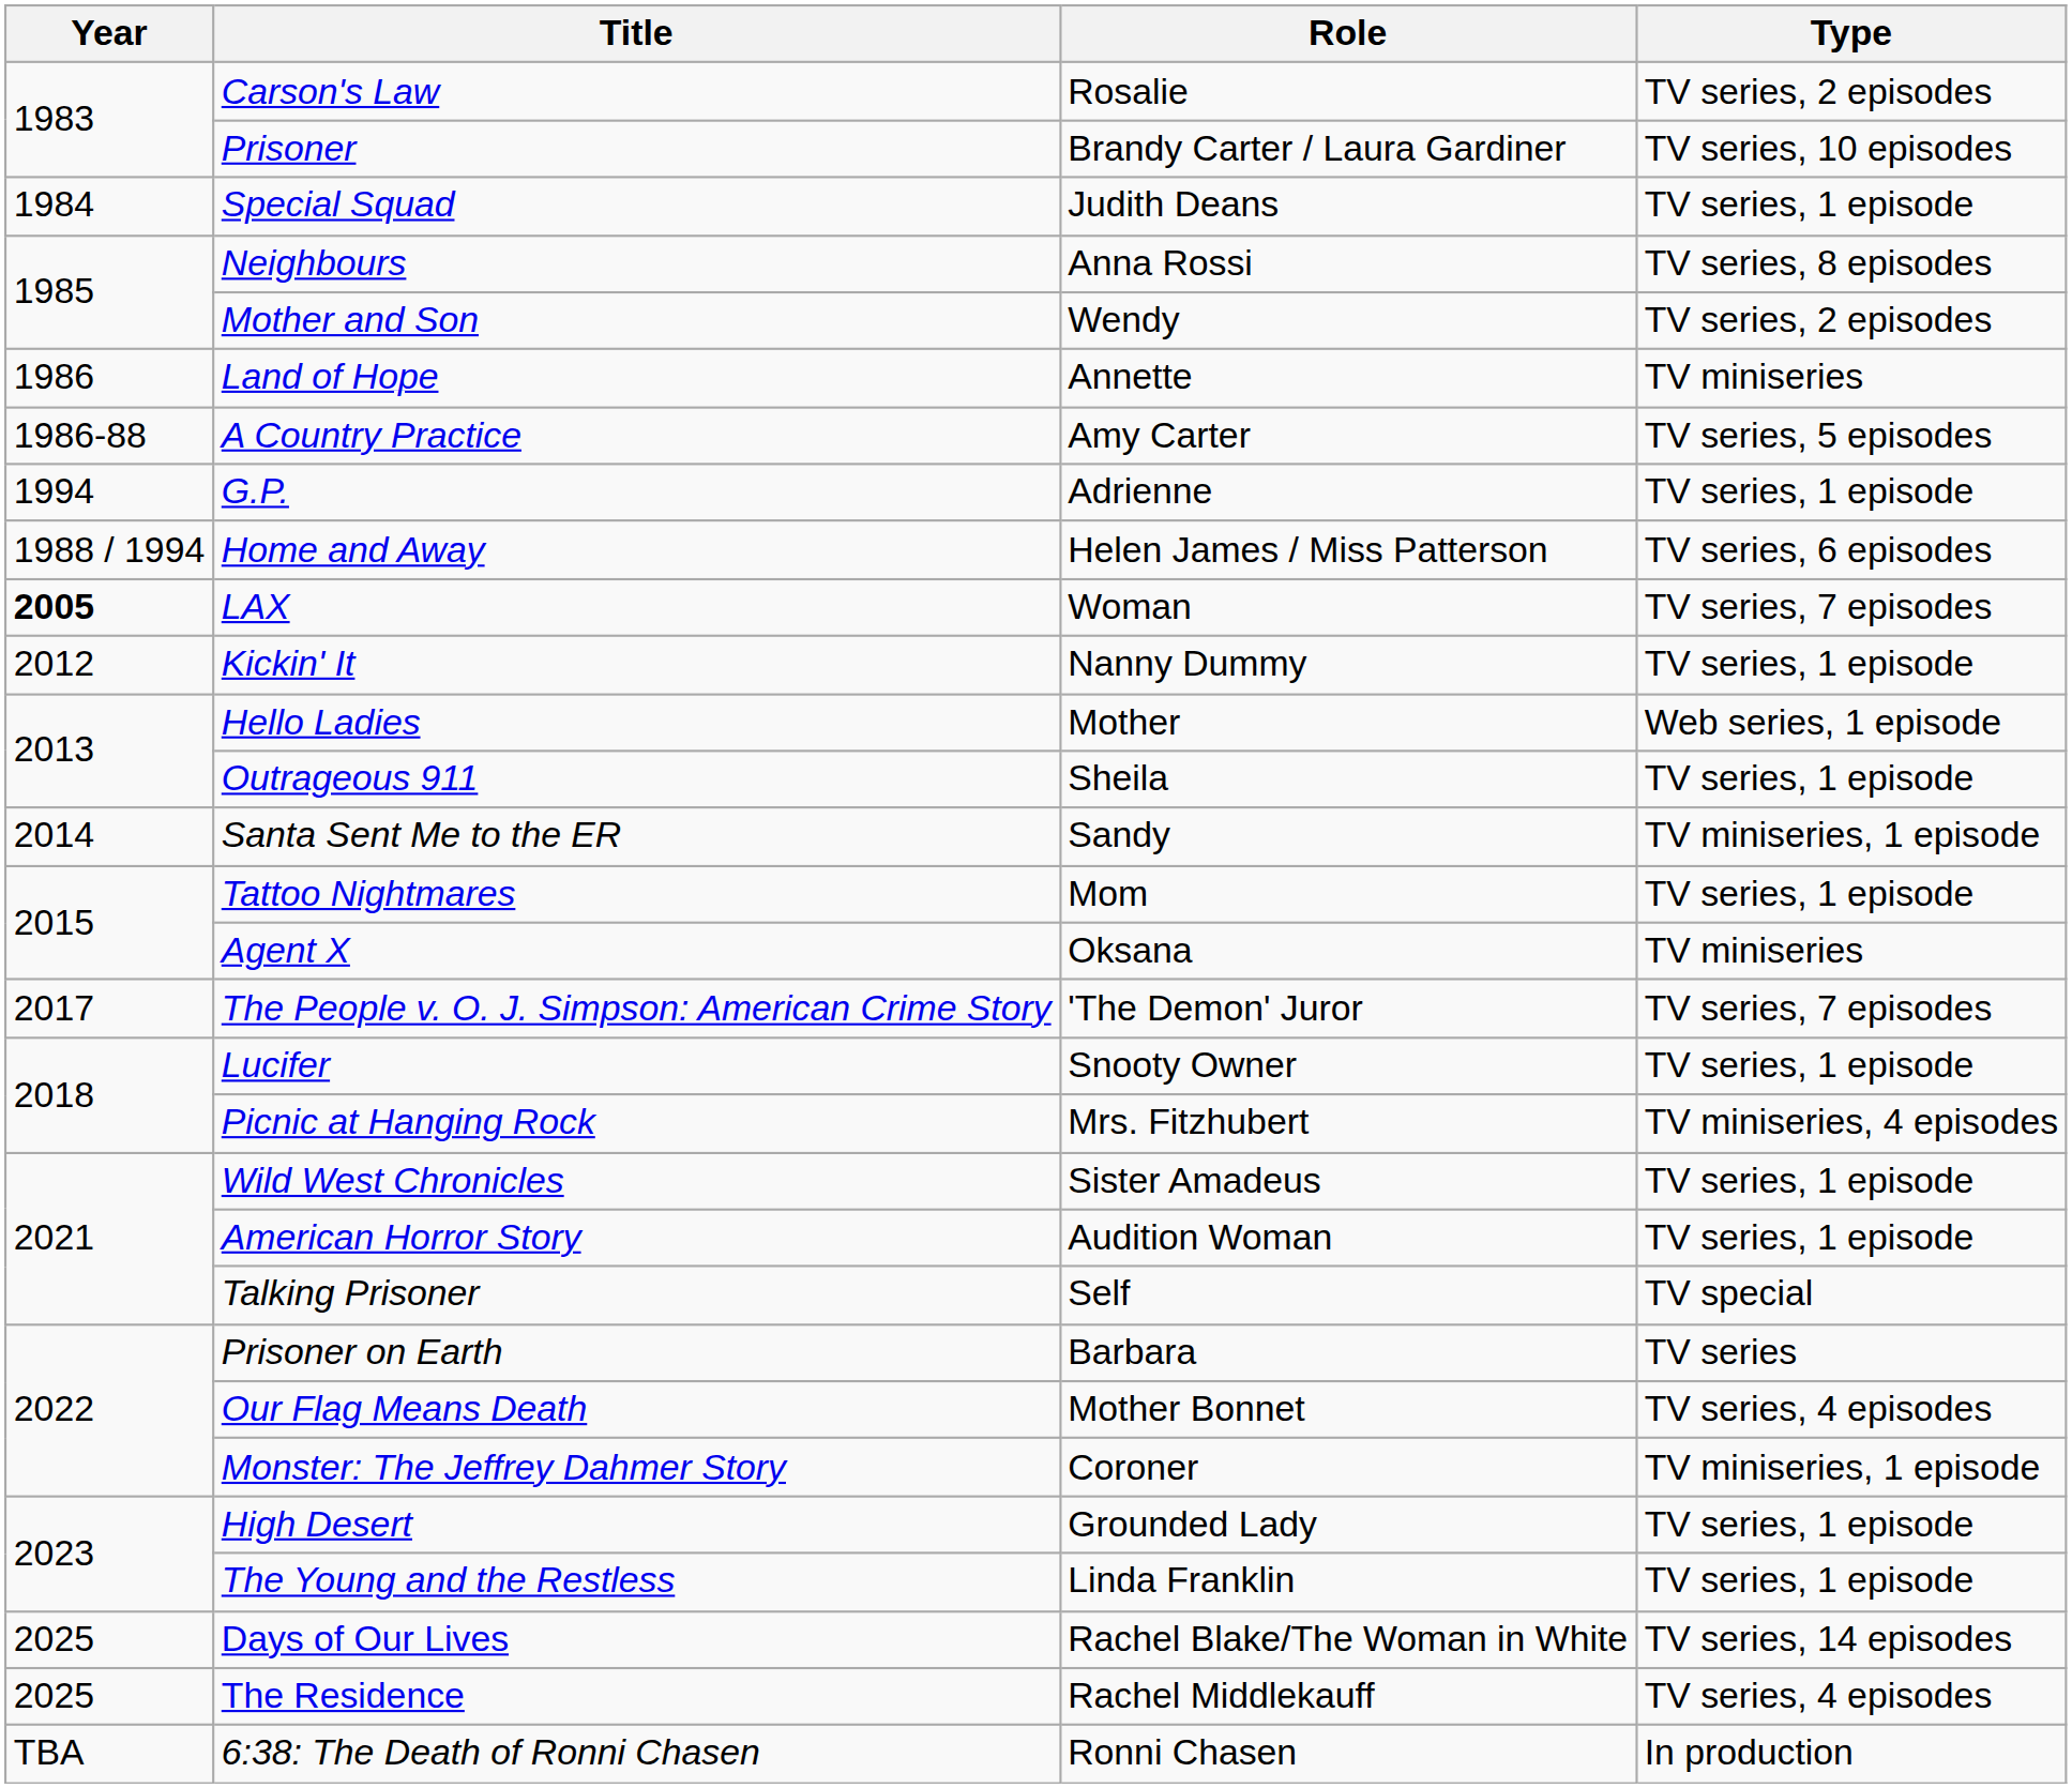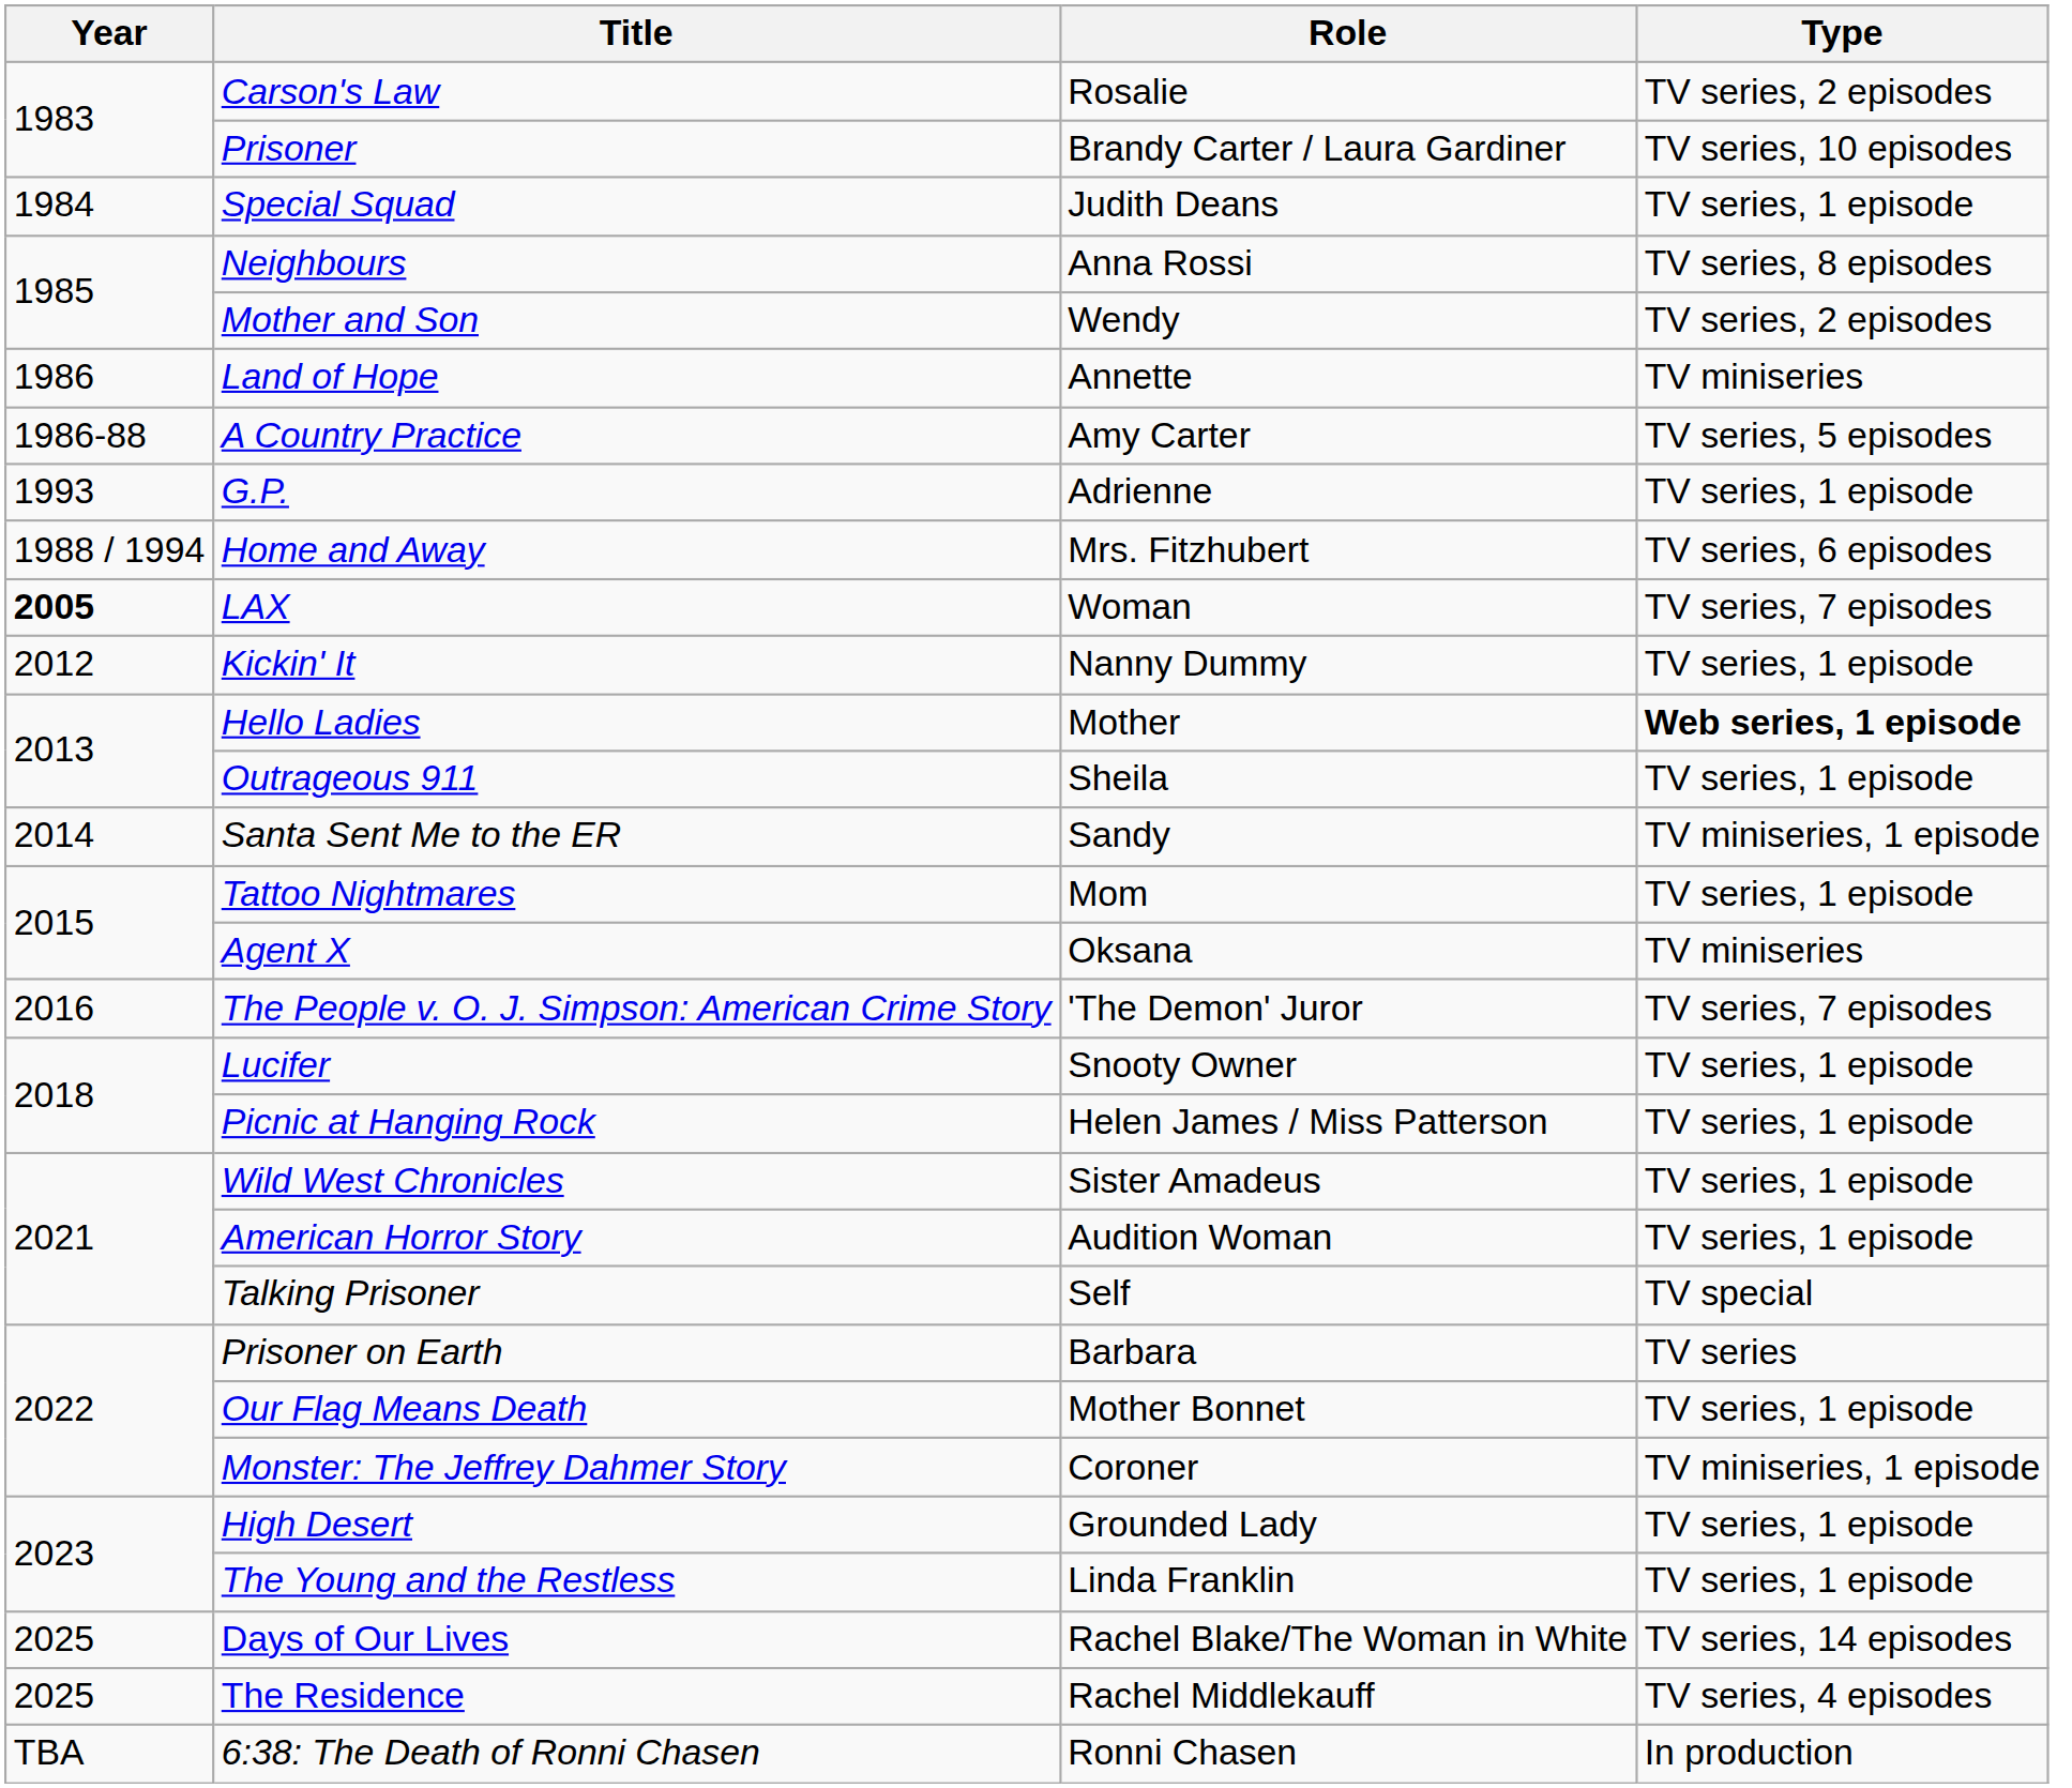 <table class="wikitable">
 <tr>
 <th>Year</th>
 <th>Title</th>
 <th>Role</th>
 <th>Type</th>
 </tr>
 <tr>
 <td rowspan="2">1983</td>
 <td><em><a href='#'>Carson's Law</a></em></td>
 <td>Rosalie</td>
 <td>TV series, 2 episodes</td>
 </tr>
 <tr>
 <td><em><a href='#'>Prisoner</a></em></td>
 <td>Brandy Carter / Laura Gardiner</td>
 <td>TV series, 10 episodes</td>
 </tr>
 <tr>
 <td>1984</td>
 <td><em><a href='#'>Special Squad</a></em></td>
 <td>Judith Deans</td>
 <td>TV series, 1 episode</td>
 </tr>
 <tr>
 <td rowspan="2">1985</td>
 <td><em><a href='#'>Neighbours</a></em></td>
 <td>Anna Rossi</td>
 <td>TV series, 8 episodes</td>
 </tr>
 <tr>
 <td><em><a href='#'>Mother and Son</a></em></td>
 <td>Wendy</td>
 <td>TV series, 2 episodes</td>
 </tr>
 <tr>
 <td>1986</td>
 <td><em><a href='#'>Land of Hope</a></em></td>
 <td>Annette</td>
 <td>TV miniseries</td>
 </tr>
 <tr>
 <td>1986-88</td>
 <td><em><a href='#'>A Country Practice</a></em></td>
 <td>Amy Carter</td>
 <td>TV series, 5 episodes</td>
 </tr>
 <tr>
-<td>1994</td>
+<td>1993</td>
 <td><em><a href='#'>G.P.</a></em></td>
 <td>Adrienne</td>
 <td>TV series, 1 episode</td>
 </tr>
 <tr>
 <td>1988 / 1994</td>
 <td><em><a href='#'>Home and Away</a></em></td>
-<td>Helen James / Miss Patterson</td>
+<td>Mrs. Fitzhubert</td>
 <td>TV series, 6 episodes</td>
 </tr>
 <tr>
 <td><strong>2005</strong></td>
 <td><em><a href='#'>LAX</a></em></td>
 <td>Woman</td>
 <td>TV series, 7 episodes</td>
 </tr>
 <tr>
 <td>2012</td>
 <td><em><a href='#'>Kickin' It</a></em></td>
 <td>Nanny Dummy</td>
 <td>TV series, 1 episode</td>
 </tr>
 <tr>
 <td rowspan="2">2013</td>
 <td><em><a href='#'>Hello Ladies</a></em></td>
 <td>Mother</td>
-<td>Web series, 1 episode</td>
+<td><strong>Web series, 1 episode</strong></td>
 </tr>
 <tr>
 <td><em><a href='#'>Outrageous 911</a></em></td>
 <td>Sheila</td>
 <td>TV series, 1 episode</td>
 </tr>
 <tr>
 <td>2014</td>
 <td><em>Santa Sent Me to the ER</em></td>
 <td>Sandy</td>
 <td>TV miniseries, 1 episode</td>
 </tr>
 <tr>
 <td rowspan="2">2015</td>
 <td><em><a href='#'>Tattoo Nightmares</a></em></td>
 <td>Mom</td>
 <td>TV series, 1 episode</td>
 </tr>
 <tr>
 <td><em><a href='#'>Agent X</a></em></td>
 <td>Oksana</td>
 <td>TV miniseries</td>
 </tr>
 <tr>
-<td>2017</td>
+<td>2016</td>
 <td><em><a href='#'>The People v. O. J. Simpson: American Crime Story</a></em></td>
 <td>'The Demon' Juror</td>
 <td>TV series, 7 episodes</td>
 </tr>
 <tr>
 <td rowspan="2">2018</td>
 <td><em><a href='#'>Lucifer</a></em></td>
 <td>Snooty Owner</td>
 <td>TV series, 1 episode</td>
 </tr>
 <tr>
 <td><em><a href='#'>Picnic at Hanging Rock</a></em></td>
-<td>Mrs. Fitzhubert</td>
-<td>TV miniseries, 4 episodes</td>
+<td>Helen James / Miss Patterson</td>
+<td>TV series, 1 episode</td>
 </tr>
 <tr>
 <td rowspan="3">2021</td>
 <td><em><a href='#'>Wild West Chronicles</a></em></td>
 <td>Sister Amadeus</td>
 <td>TV series, 1 episode</td>
 </tr>
 <tr>
 <td><em><a href='#'>American Horror Story</a></em></td>
 <td>Audition Woman</td>
 <td>TV series, 1 episode</td>
 </tr>
 <tr>
 <td><em>Talking Prisoner</em></td>
 <td>Self</td>
 <td>TV special</td>
 </tr>
 <tr>
 <td rowspan="3">2022</td>
 <td><em>Prisoner on Earth</em></td>
 <td>Barbara</td>
 <td>TV series</td>
 </tr>
 <tr>
 <td><em><a href='#'>Our Flag Means Death</a></em></td>
 <td>Mother Bonnet</td>
-<td>TV series, 4 episodes</td>
+<td>TV series, 1 episode</td>
 </tr>
 <tr>
 <td><em><a href='#'>Monster: The Jeffrey Dahmer Story</a></em></td>
 <td>Coroner</td>
 <td>TV miniseries, 1 episode</td>
 </tr>
 <tr>
 <td rowspan="2">2023</td>
 <td><em><a href='#'>High Desert</a></em></td>
 <td>Grounded Lady</td>
 <td>TV series, 1 episode</td>
 </tr>
 <tr>
 <td><em><a href='#'>The Young and the Restless</a></em></td>
 <td>Linda Franklin</td>
 <td>TV series, 1 episode</td>
 </tr>
 <tr>
 <td>2025</td>
 <td><a href='#'>Days of Our Lives</a></td>
 <td>Rachel Blake/The Woman in White</td>
 <td>TV series, 14 episodes</td>
 </tr>
 <tr>
 <td>2025</td>
 <td><a href='#'> The Residence</a></td>
 <td>Rachel Middlekauff</td>
 <td>TV series, 4 episodes</td>
 </tr>
 <tr>
 <td>TBA</td>
 <td><em>6:38: The Death of Ronni Chasen</em></td>
 <td>Ronni Chasen</td>
 <td>In production</td>
 </tr>
 </table>
